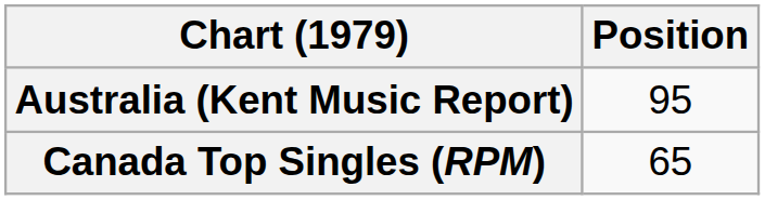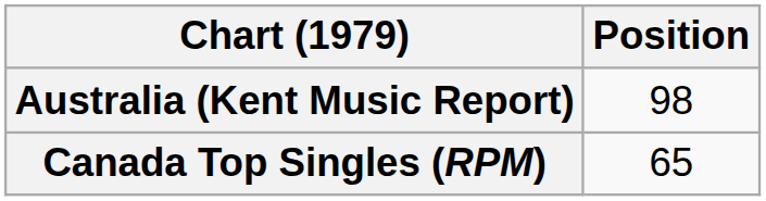 <table class="wikitable sortable plainrowheaders" style="text-align:center;">
 <tr>
 <th>Chart (1979)</th>
 <th>Position</th>
 </tr>
 <tr>
 <th scope="row">Australia (Kent Music Report)</th>
-<td>95</td>
+<td>98</td>
 </tr>
 <tr>
 <th scope="row">Canada Top Singles (<em>RPM</em>)</th>
 <td>65</td>
 </tr>
 </table>
